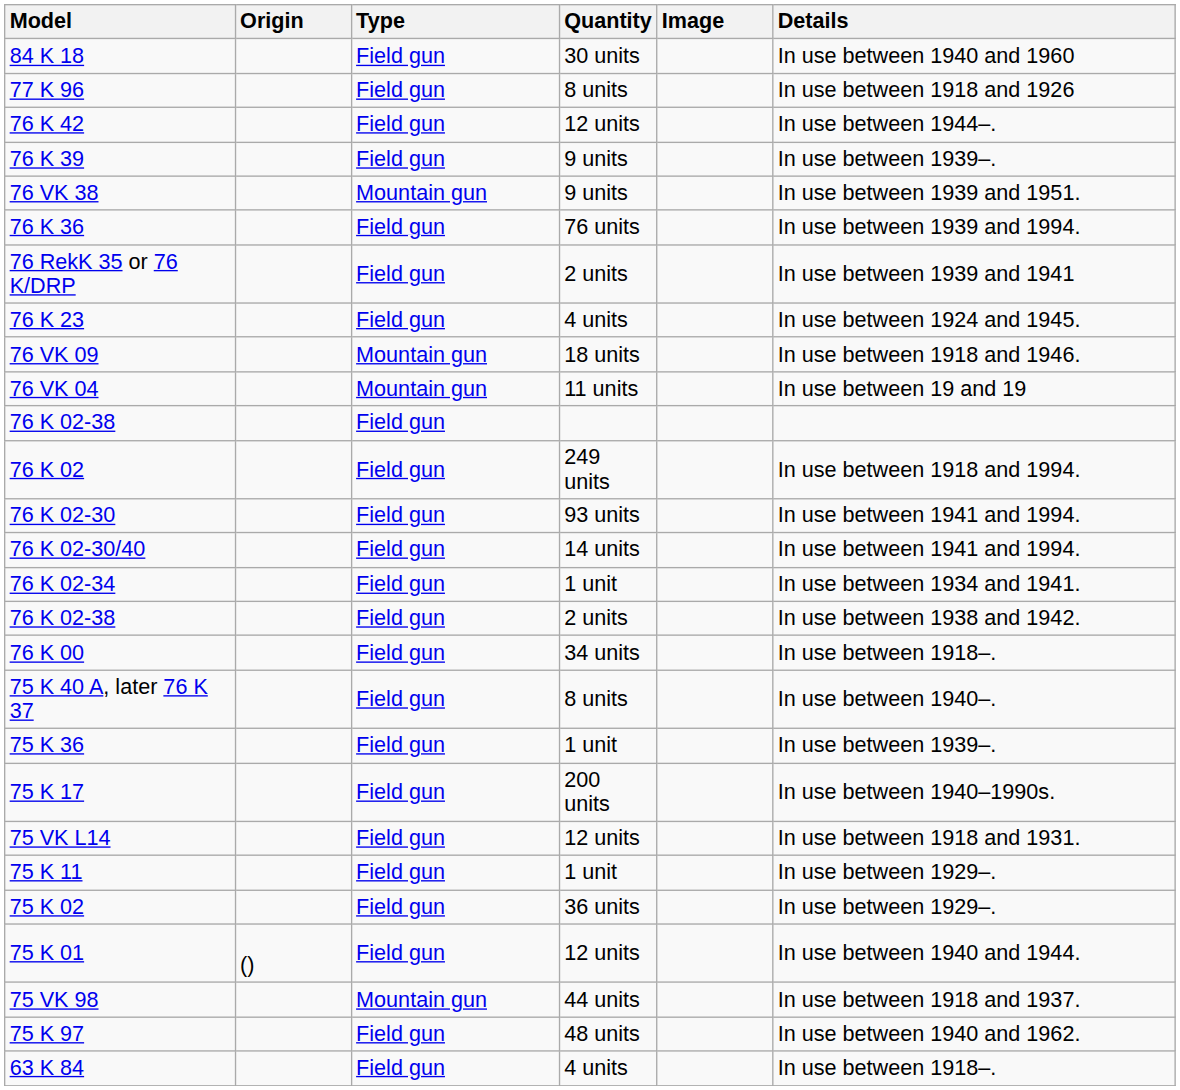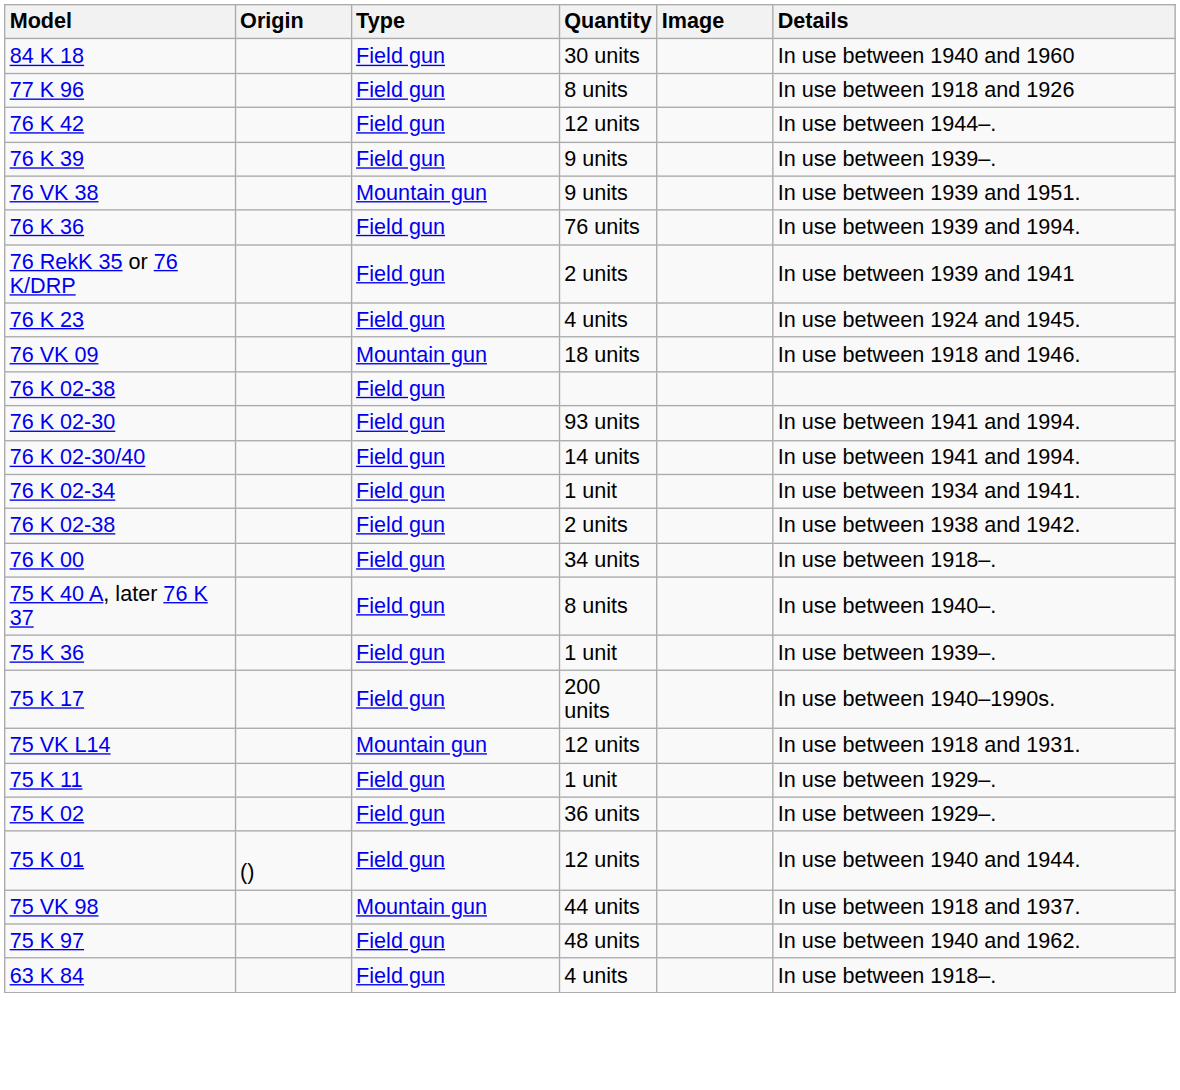 <table class="wikitable sortable">
 <tr>
 <th style="text-align: left; width:20%;">Model</th>
 <th style="text-align: left; width:10%;">Origin</th>
 <th style="text-align: left; width:18%;">Type</th>
 <th style="text-align: left; width:7%;">Quantity</th>
 <th style="text-align: left; width:10%;">Image</th>
 <th style="text-align: left; width:35%;">Details</th>
 </tr>
 <tr>
 <td><a href='#'>84 K 18</a></td>
 <td></td>
 <td><a href='#'>Field gun</a></td>
 <td>30 units</td>
 <td></td>
 <td>In use between 1940 and 1960</td>
 </tr>
 <tr>
 <td><a href='#'>77 K 96</a></td>
 <td></td>
 <td><a href='#'>Field gun</a></td>
 <td>8 units</td>
 <td></td>
 <td>In use between 1918 and 1926</td>
 </tr>
 <tr>
 <td><a href='#'>76 K 42</a></td>
 <td></td>
 <td><a href='#'>Field gun</a></td>
 <td>12 units</td>
 <td></td>
 <td>In use between 1944–.</td>
 </tr>
 <tr>
 <td><a href='#'>76 K 39</a></td>
 <td></td>
 <td><a href='#'>Field gun</a></td>
 <td>9 units</td>
 <td></td>
 <td>In use between 1939–.</td>
 </tr>
 <tr>
 <td><a href='#'>76 VK 38</a></td>
 <td></td>
 <td><a href='#'>Mountain gun</a></td>
 <td>9 units</td>
 <td></td>
 <td>In use between 1939 and 1951.</td>
 </tr>
 <tr>
 <td><a href='#'>76 K 36</a></td>
 <td></td>
 <td><a href='#'>Field gun</a></td>
 <td>76 units</td>
 <td></td>
 <td>In use between 1939 and 1994.</td>
 </tr>
 <tr>
 <td><a href='#'>76 RekK 35</a> or <a href='#'>76 K/DRP</a></td>
 <td></td>
 <td><a href='#'>Field gun</a></td>
 <td>2 units</td>
 <td></td>
 <td>In use between 1939 and 1941</td>
 </tr>
 <tr>
 <td><a href='#'>76 K 23</a></td>
 <td></td>
 <td><a href='#'>Field gun</a></td>
 <td>4 units</td>
 <td></td>
 <td>In use between 1924 and 1945.</td>
 </tr>
 <tr>
 <td><a href='#'>76 VK 09</a></td>
 <td></td>
 <td><a href='#'>Mountain gun</a></td>
 <td>18 units</td>
 <td></td>
 <td>In use between 1918 and 1946.</td>
 </tr>
 <tr>
-<td><a href='#'>76 VK 04</a></td>
-<td></td>
-<td><a href='#'>Mountain gun</a></td>
-<td>11 units</td>
-<td></td>
-<td>In use between 19 and 19</td>
-</tr>
-<tr>
 <td><a href='#'>76 K 02-38</a></td>
 <td></td>
 <td><a href='#'>Field gun</a></td>
 <td></td>
 <td></td>
 <td></td>
-</tr>
-<tr>
-<td><a href='#'>76 K 02</a></td>
-<td></td>
-<td><a href='#'>Field gun</a></td>
-<td>249 units</td>
-<td></td>
-<td>In use between 1918 and 1994.</td>
 </tr>
 <tr>
 <td><a href='#'>76 K 02-30</a></td>
 <td></td>
 <td><a href='#'>Field gun</a></td>
 <td>93 units</td>
 <td></td>
 <td>In use between 1941 and 1994.</td>
 </tr>
 <tr>
 <td><a href='#'>76 K 02-30/40</a></td>
 <td></td>
 <td><a href='#'>Field gun</a></td>
 <td>14 units</td>
 <td></td>
 <td>In use between 1941 and 1994.</td>
 </tr>
 <tr>
 <td><a href='#'>76 K 02-34</a></td>
 <td></td>
 <td><a href='#'>Field gun</a></td>
 <td>1 unit</td>
 <td></td>
 <td>In use between 1934 and 1941.</td>
 </tr>
 <tr>
 <td><a href='#'>76 K 02-38</a></td>
 <td></td>
 <td><a href='#'>Field gun</a></td>
 <td>2 units</td>
 <td></td>
 <td>In use between 1938 and 1942.</td>
 </tr>
 <tr>
 <td><a href='#'>76 K 00</a></td>
 <td></td>
 <td><a href='#'>Field gun</a></td>
 <td>34 units</td>
 <td></td>
 <td>In use between 1918–.</td>
 </tr>
 <tr>
 <td><a href='#'>75 K 40 A</a>, later <a href='#'>76 K 37</a></td>
 <td></td>
 <td><a href='#'>Field gun</a></td>
 <td>8 units</td>
 <td></td>
 <td>In use between 1940–.</td>
 </tr>
 <tr>
 <td><a href='#'>75 K 36</a></td>
 <td></td>
 <td><a href='#'>Field gun</a></td>
 <td>1 unit</td>
 <td></td>
 <td>In use between 1939–.</td>
 </tr>
 <tr>
 <td><a href='#'>75 K 17</a></td>
 <td></td>
 <td><a href='#'>Field gun</a></td>
 <td>200 units</td>
 <td></td>
 <td>In use between 1940–1990s.</td>
 </tr>
 <tr>
 <td><a href='#'>75 VK L14</a></td>
 <td></td>
-<td><a href='#'>Field gun</a></td>
+<td><a href='#'>Mountain gun</a></td>
 <td>12 units</td>
 <td></td>
 <td>In use between 1918 and 1931.</td>
 </tr>
 <tr>
 <td><a href='#'>75 K 11</a></td>
 <td></td>
 <td><a href='#'>Field gun</a></td>
 <td>1 unit</td>
 <td></td>
 <td>In use between 1929–.</td>
 </tr>
 <tr>
 <td><a href='#'>75 K 02</a></td>
 <td></td>
 <td><a href='#'>Field gun</a></td>
 <td>36 units</td>
 <td></td>
 <td>In use between 1929–.</td>
 </tr>
 <tr>
 <td><a href='#'>75 K 01</a></td>
 <td><br>()</td>
 <td><a href='#'>Field gun</a></td>
 <td>12 units</td>
 <td></td>
 <td>In use between 1940 and 1944.</td>
 </tr>
 <tr>
 <td><a href='#'>75 VK 98</a></td>
 <td></td>
 <td><a href='#'>Mountain gun</a></td>
 <td>44 units</td>
 <td></td>
 <td>In use between 1918 and 1937.</td>
 </tr>
 <tr>
 <td><a href='#'>75 K 97</a></td>
 <td></td>
 <td><a href='#'>Field gun</a></td>
 <td>48 units</td>
 <td></td>
 <td>In use between 1940 and 1962.</td>
 </tr>
 <tr>
 <td><a href='#'>63 K 84</a></td>
 <td></td>
 <td><a href='#'>Field gun</a></td>
 <td>4 units</td>
 <td></td>
 <td>In use between 1918–.</td>
 </tr>
 <tr>
 </tr>
 </table>
